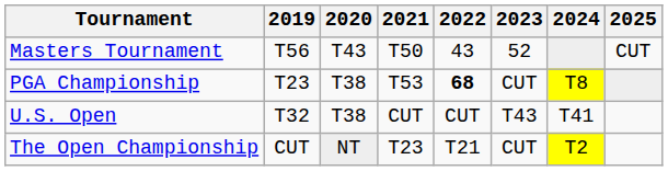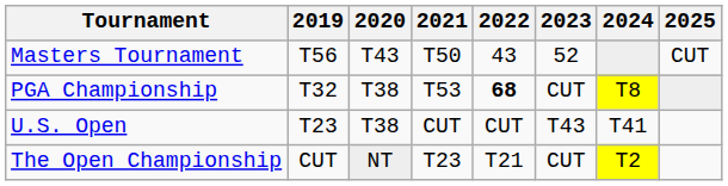 <table class="wikitable" style="font-size:95%;text-align:center;">
 <tr>
 <th>Tournament</th>
 <th>2019</th>
 <th>2020</th>
 <th>2021</th>
 <th>2022</th>
 <th>2023</th>
 <th>2024</th>
 <th>2025</th>
 </tr>
 <tr>
 <td align=left><a href='#'>Masters Tournament</a></td>
 <td>T56</td>
 <td>T43</td>
 <td>T50</td>
 <td>43</td>
 <td>52</td>
 <td style="background:#eeeeee;"></td>
 <td>CUT</td>
 </tr>
 <tr>
 <td align=left><a href='#'>PGA Championship</a></td>
-<td>T23</td>
+<td>T32</td>
 <td>T38</td>
 <td>T53</td>
 <td><strong>68</strong></td>
 <td>CUT</td>
 <td style="background:yellow;">T8</td>
 <td style="background:#eeeeee;"></td>
 </tr>
 <tr>
 <td align=left><a href='#'>U.S. Open</a></td>
-<td>T32</td>
+<td>T23</td>
 <td>T38</td>
 <td>CUT</td>
 <td>CUT</td>
 <td>T43</td>
 <td>T41</td>
 <td></td>
 </tr>
 <tr>
 <td align=left><a href='#'>The Open Championship</a></td>
 <td>CUT</td>
 <td style="background:#eeeeee;">NT</td>
 <td>T23</td>
 <td>T21</td>
 <td>CUT</td>
 <td style="background:yellow;">T2</td>
 </tr>
 </table>
